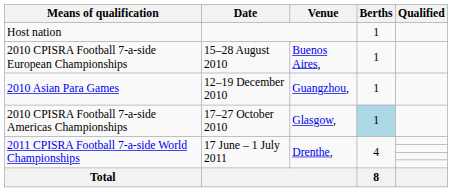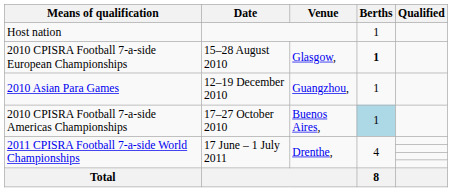 <table class="wikitable">
 <tr>
 <th>Means of qualification</th>
 <th>Date</th>
 <th>Venue</th>
 <th>Berths</th>
 <th>Qualified</th>
 </tr>
 <tr>
 <td>Host nation</td>
 <td colspan="2"> </td>
 <td align="center">1</td>
 <td></td>
 </tr>
 <tr>
 <td>2010 CPISRA Football 7-a-side European Championships</td>
 <td>15–28 August 2010</td>
-<td><a href='#'>Buenos Aires</a>, </td>
-<td align="center">1</td>
+<td><a href='#'>Glasgow</a>, </td>
+<td align="center"><strong>1</strong></td>
 <td></td>
 </tr>
 <tr>
 <td><a href='#'>2010 Asian Para Games</a></td>
 <td>12–19 December 2010</td>
 <td><a href='#'>Guangzhou</a>, </td>
 <td align="center">1</td>
 <td></td>
 </tr>
 <tr>
 <td>2010 CPISRA Football 7-a-side Americas Championships</td>
 <td>17–27 October 2010</td>
-<td><a href='#'>Glasgow</a>, </td>
+<td><a href='#'>Buenos Aires</a>, </td>
 <td align="center" style="background: lightblue;">1</td>
 <td></td>
 </tr>
 <tr>
 <td rowspan="4"><a href='#'>2011 CPISRA Football 7-a-side World Championships</a></td>
 <td rowspan="4">17 June – 1 July 2011</td>
 <td rowspan="4"><a href='#'>Drenthe</a>, </td>
 <td align="center" rowspan="4">4</td>
 <td></td>
 </tr>
 <tr>
 <td></td>
 </tr>
 <tr>
 <td></td>
 </tr>
 <tr>
 <td></td>
 </tr>
 <tr>
 <th>Total</th>
 <th colspan="2"></th>
 <th>8</th>
 <th></th>
 </tr>
 </table>
